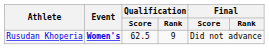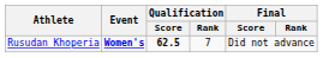 <table class="wikitable" style="font-size:90%">
 <tr>
 <th rowspan="2">Athlete</th>
 <th rowspan="2">Event</th>
 <th colspan="2">Qualification</th>
 <th colspan="2">Final</th>
 </tr>
 <tr style="font-size:95%">
 <th>Score</th>
 <th>Rank</th>
 <th>Score</th>
 <th>Rank</th>
 </tr>
 <tr align=center>
 <td align=left><a href='#'>Rusudan Khoperia</a></td>
 <td align=left><strong><a href='#'>Women's</a></strong></td>
-<td>62.5</td>
-<td>9</td>
+<td><strong>62.5</strong></td>
+<td>7</td>
 <td colspan=2>Did not advance</td>
 </tr>
 </table>
